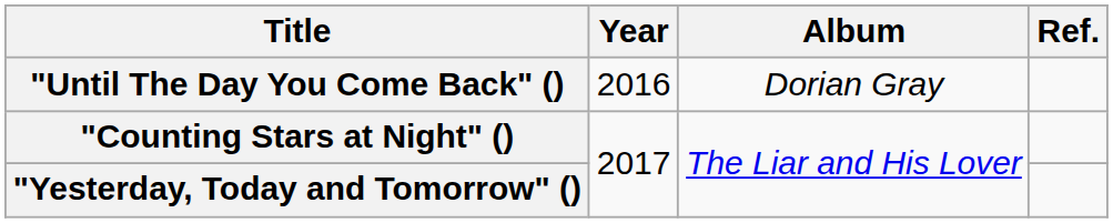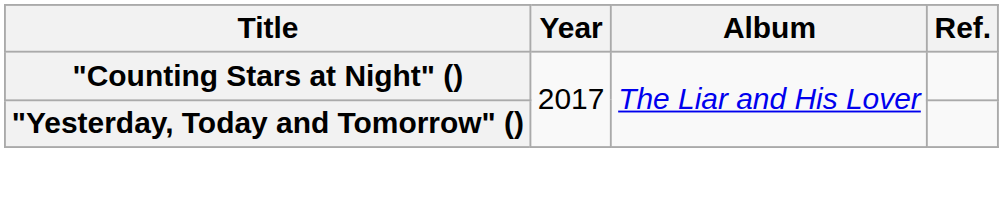 <table class="wikitable plainrowheaders" style="text-align:center;">
 <tr>
 <th scope="col">Title</th>
 <th scope="col">Year</th>
 <th scope="col">Album</th>
 <th scope="col">Ref.</th>
-</tr>
-<tr>
-<th scope="row">"Until The Day You Come Back" ()</th>
-<td>2016</td>
-<td><em>Dorian Gray</em></td>
-<td></td>
 </tr>
 <tr>
 <th scope="row">"Counting Stars at Night" ()</th>
 <td rowspan="2">2017</td>
 <td rowspan="2"><a href='#'><em>The Liar and His Lover</em></a></td>
 <td></td>
 </tr>
 <tr>
 <th scope="row">"Yesterday, Today and Tomorrow" ()</th>
 <td></td>
 </tr>
 </table>
